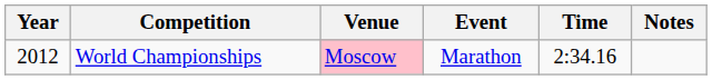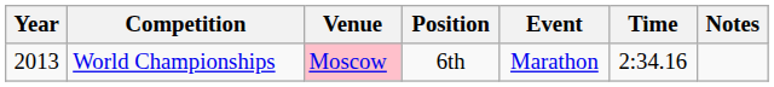 <table class="wikitable" width=55% style="font-size:90%; text-align:center;">
 <tr>
 <th>Year</th>
 <th>Competition</th>
 <th>Venue</th>
+<th>Position</th>
 <th>Event</th>
 <th>Time</th>
 <th>Notes</th>
 </tr>
 <tr>
-<td rowspan=1>2012</td>
+<td rowspan=1>2013</td>
 <td rowspan=1 align=left><a href='#'>World Championships</a></td>
 <td rowspan=1 align=left style="background: pink;"> <a href='#'>Moscow</a></td>
+<td>6th</td>
 <td><a href='#'>Marathon</a></td>
 <td>2:34.16</td>
 <td></td>
 </tr>
 </table>
